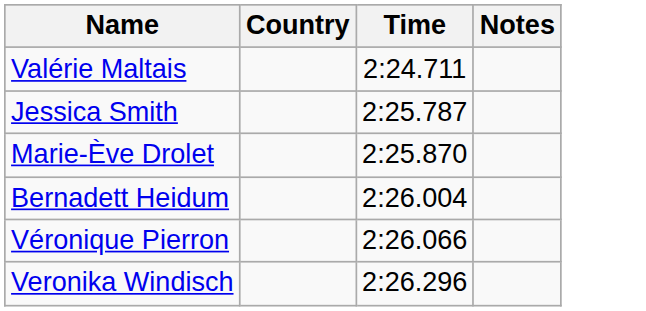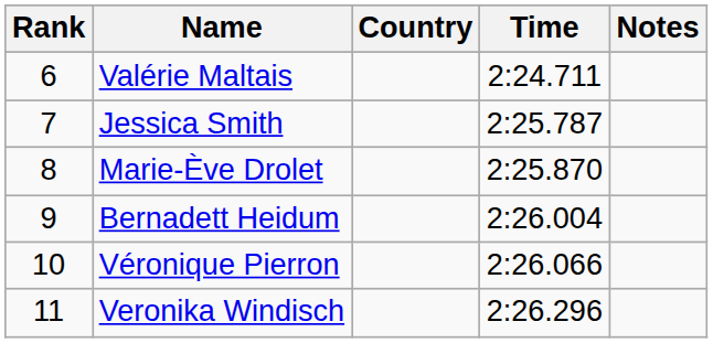 <table class="wikitable sortable" style="text-align:center">
 <tr>
+<th>Rank</th>
 <th>Name</th>
 <th>Country</th>
 <th>Time</th>
 <th>Notes</th>
 </tr>
 <tr>
+<td>6</td>
 <td align=left><a href='#'>Valérie Maltais</a></td>
 <td align=left></td>
 <td>2:24.711</td>
 <td></td>
 </tr>
 <tr>
+<td>7</td>
 <td align=left><a href='#'>Jessica Smith</a></td>
 <td align=left></td>
 <td>2:25.787</td>
 <td></td>
 </tr>
 <tr>
+<td>8</td>
 <td align=left><a href='#'>Marie-Ève Drolet</a></td>
 <td align=left></td>
 <td>2:25.870</td>
 <td></td>
 </tr>
 <tr>
+<td>9</td>
 <td align=left><a href='#'>Bernadett Heidum</a></td>
 <td align=left></td>
 <td>2:26.004</td>
 <td></td>
 </tr>
 <tr>
+<td>10</td>
 <td align=left><a href='#'>Véronique Pierron</a></td>
 <td align=left></td>
 <td>2:26.066</td>
 <td></td>
 </tr>
 <tr>
+<td>11</td>
 <td align=left><a href='#'>Veronika Windisch</a></td>
 <td align=left></td>
 <td>2:26.296</td>
 <td></td>
 </tr>
 </table>
